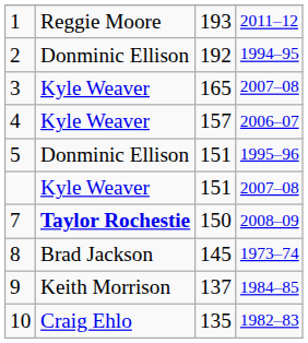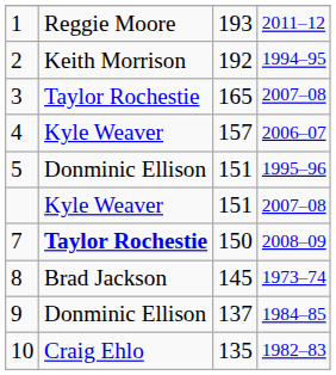 <table class="wikitable">
 <tr>
 </tr>
 <tr>
 <td>1</td>
 <td>Reggie Moore</td>
 <td>193</td>
 <td style="font-size:80%;"><a href='#'>2011–12</a></td>
 </tr>
 <tr>
 <td>2</td>
-<td>Donminic Ellison</td>
+<td>Keith Morrison</td>
 <td>192</td>
 <td style="font-size:80%;"><a href='#'>1994–95</a></td>
 </tr>
 <tr>
 <td>3</td>
-<td><a href='#'>Kyle Weaver</a></td>
+<td><a href='#'>Taylor Rochestie</a></td>
 <td>165</td>
 <td style="font-size:80%;"><a href='#'>2007–08</a></td>
 </tr>
 <tr>
 <td>4</td>
 <td><a href='#'>Kyle Weaver</a></td>
 <td>157</td>
 <td style="font-size:80%;"><a href='#'>2006–07</a></td>
 </tr>
 <tr>
 <td>5</td>
 <td>Donminic Ellison</td>
 <td>151</td>
 <td style="font-size:80%;"><a href='#'>1995–96</a></td>
 </tr>
 <tr>
 <td></td>
 <td><a href='#'>Kyle Weaver</a></td>
 <td>151</td>
 <td style="font-size:80%;"><a href='#'>2007–08</a></td>
 </tr>
 <tr>
 <td>7</td>
 <td><strong><a href='#'>Taylor Rochestie</a></strong></td>
 <td>150</td>
 <td style="font-size:80%;"><a href='#'>2008–09</a></td>
 </tr>
 <tr>
 <td>8</td>
 <td>Brad Jackson</td>
 <td>145</td>
 <td style="font-size:80%;"><a href='#'>1973–74</a></td>
 </tr>
 <tr>
 <td>9</td>
-<td>Keith Morrison</td>
+<td>Donminic Ellison</td>
 <td>137</td>
 <td style="font-size:80%;"><a href='#'>1984–85</a></td>
 </tr>
 <tr>
 <td>10</td>
 <td><a href='#'>Craig Ehlo</a></td>
 <td>135</td>
 <td style="font-size:80%;"><a href='#'>1982–83</a></td>
 </tr>
 </table>
